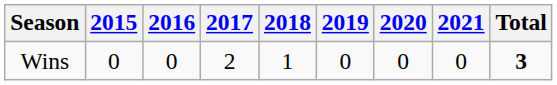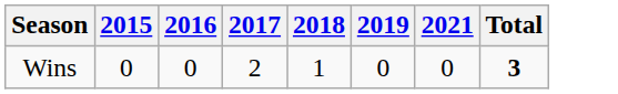 <table class="wikitable">
 <tr>
 <th>Season</th>
 <th><a href='#'>2015</a></th>
 <th><a href='#'>2016</a></th>
 <th><a href='#'>2017</a></th>
 <th><a href='#'>2018</a></th>
 <th><a href='#'>2019</a></th>
-<th><a href='#'>2020</a></th>
 <th><a href='#'>2021</a></th>
 <th><strong>Total</strong></th>
 </tr>
 <tr align=center>
 <td>Wins</td>
 <td>0</td>
 <td>0</td>
 <td>2</td>
 <td>1</td>
 <td>0</td>
 <td>0</td>
-<td>0</td>
 <td><strong>3</strong></td>
 </tr>
 </table>
